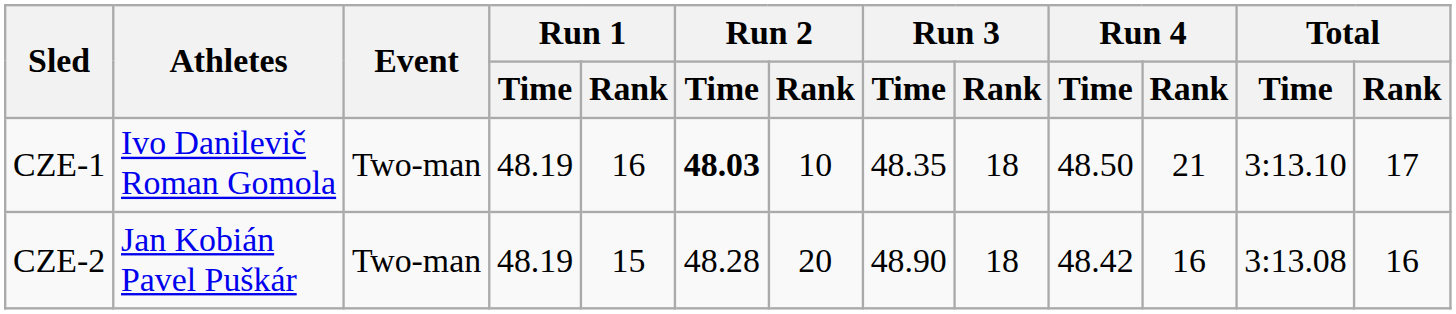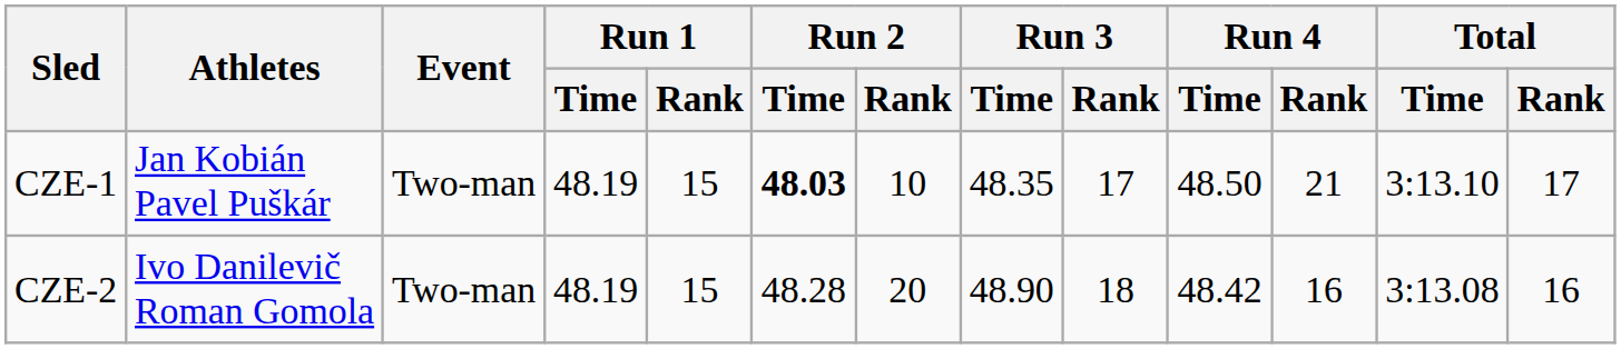 <table class="wikitable" border="1" style="font-size:90%">
 <tr>
 <th rowspan="2">Sled</th>
 <th rowspan="2">Athletes</th>
 <th rowspan="2">Event</th>
 <th colspan="2">Run 1</th>
 <th colspan="2">Run 2</th>
 <th colspan="2">Run 3</th>
 <th colspan="2">Run 4</th>
 <th colspan="2">Total</th>
 </tr>
 <tr>
 <th>Time</th>
 <th>Rank</th>
 <th>Time</th>
 <th>Rank</th>
 <th>Time</th>
 <th>Rank</th>
 <th>Time</th>
 <th>Rank</th>
 <th>Time</th>
 <th>Rank</th>
 </tr>
 <tr>
 <td align="center">CZE-1</td>
-<td><a href='#'>Ivo Danilevič</a><br><a href='#'>Roman Gomola</a></td>
+<td><a href='#'>Jan Kobián</a><br><a href='#'>Pavel Puškár</a></td>
 <td>Two-man</td>
 <td align="center">48.19</td>
-<td align="center">16</td>
+<td align="center">15</td>
 <td align="center"><strong>48.03</strong></td>
 <td align="center">10</td>
 <td align="center">48.35</td>
-<td align="center">18</td>
+<td align="center">17</td>
 <td align="center">48.50</td>
 <td align="center">21</td>
 <td align="center">3:13.10</td>
 <td align="center">17</td>
 </tr>
 <tr>
 <td align="center">CZE-2</td>
-<td><a href='#'>Jan Kobián</a><br><a href='#'>Pavel Puškár</a></td>
+<td><a href='#'>Ivo Danilevič</a><br><a href='#'>Roman Gomola</a></td>
 <td>Two-man</td>
 <td align="center">48.19</td>
 <td align="center">15</td>
 <td align="center">48.28</td>
 <td align="center">20</td>
 <td align="center">48.90</td>
 <td align="center">18</td>
 <td align="center">48.42</td>
 <td align="center">16</td>
 <td align="center">3:13.08</td>
 <td align="center">16</td>
 </tr>
 </table>
